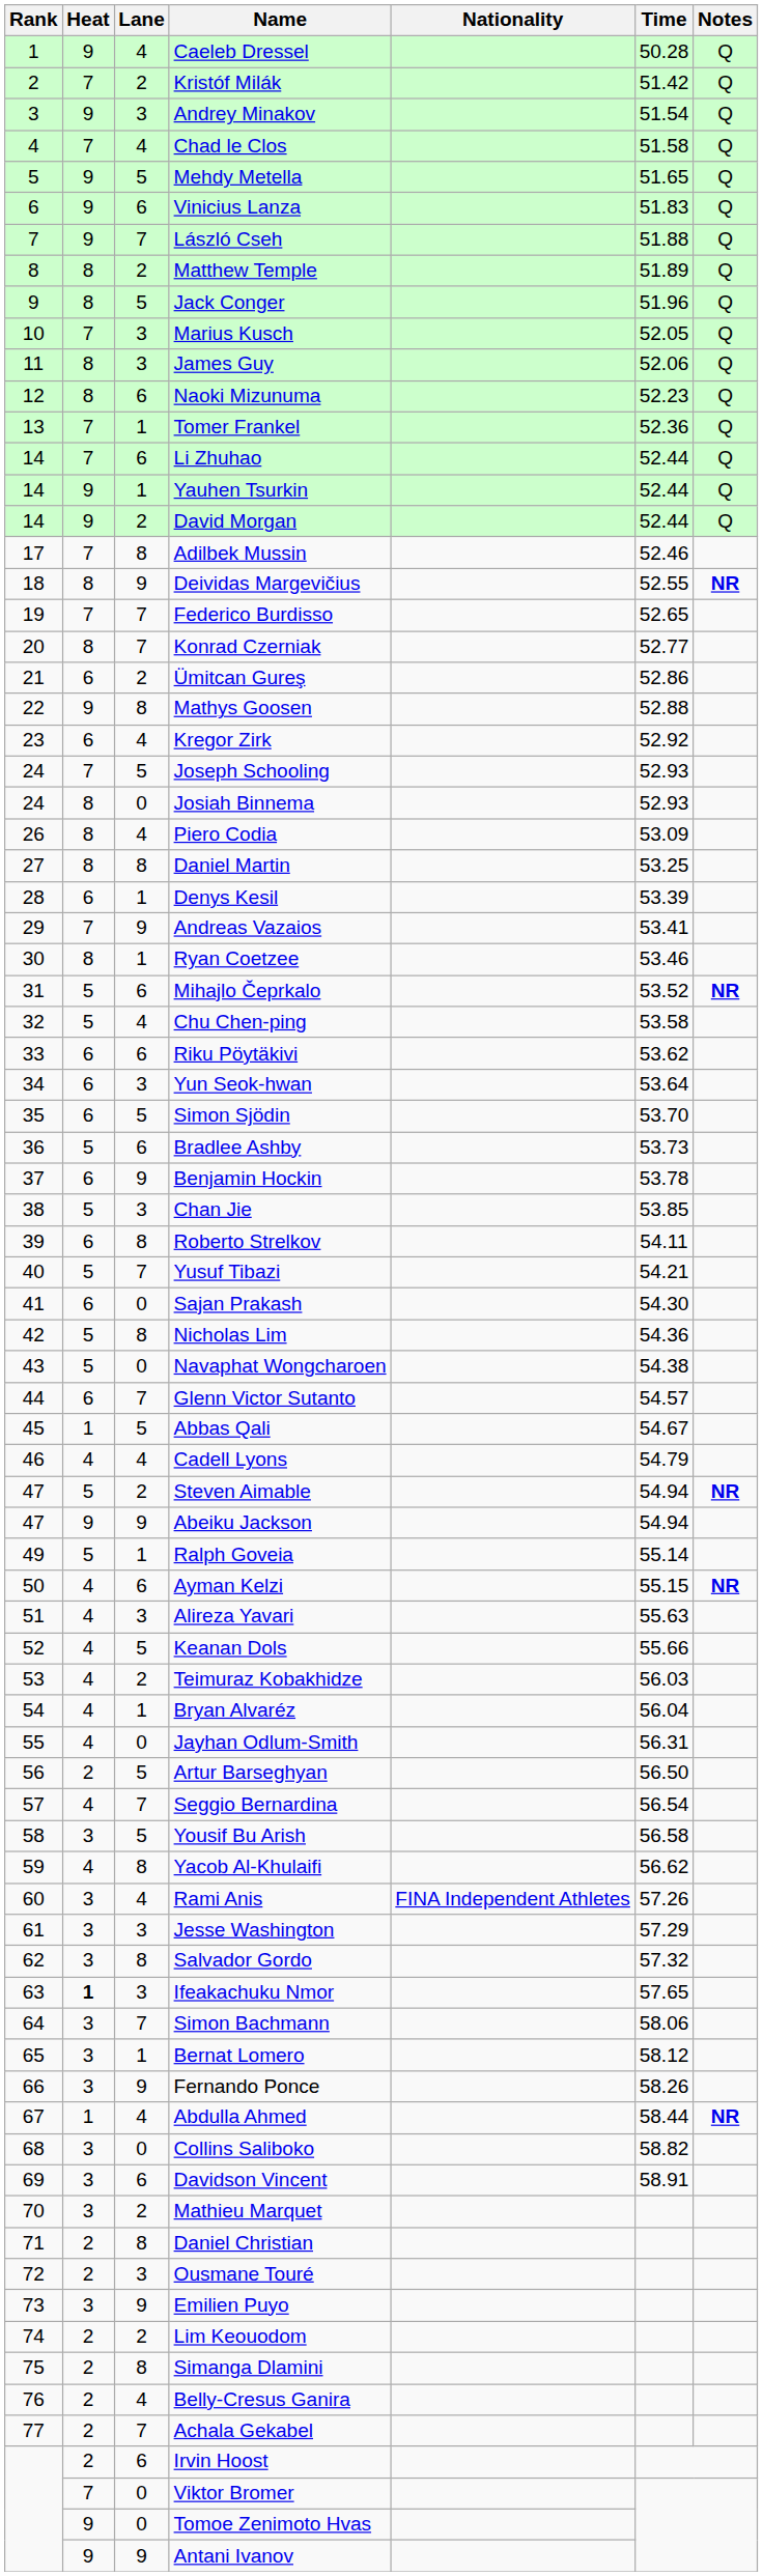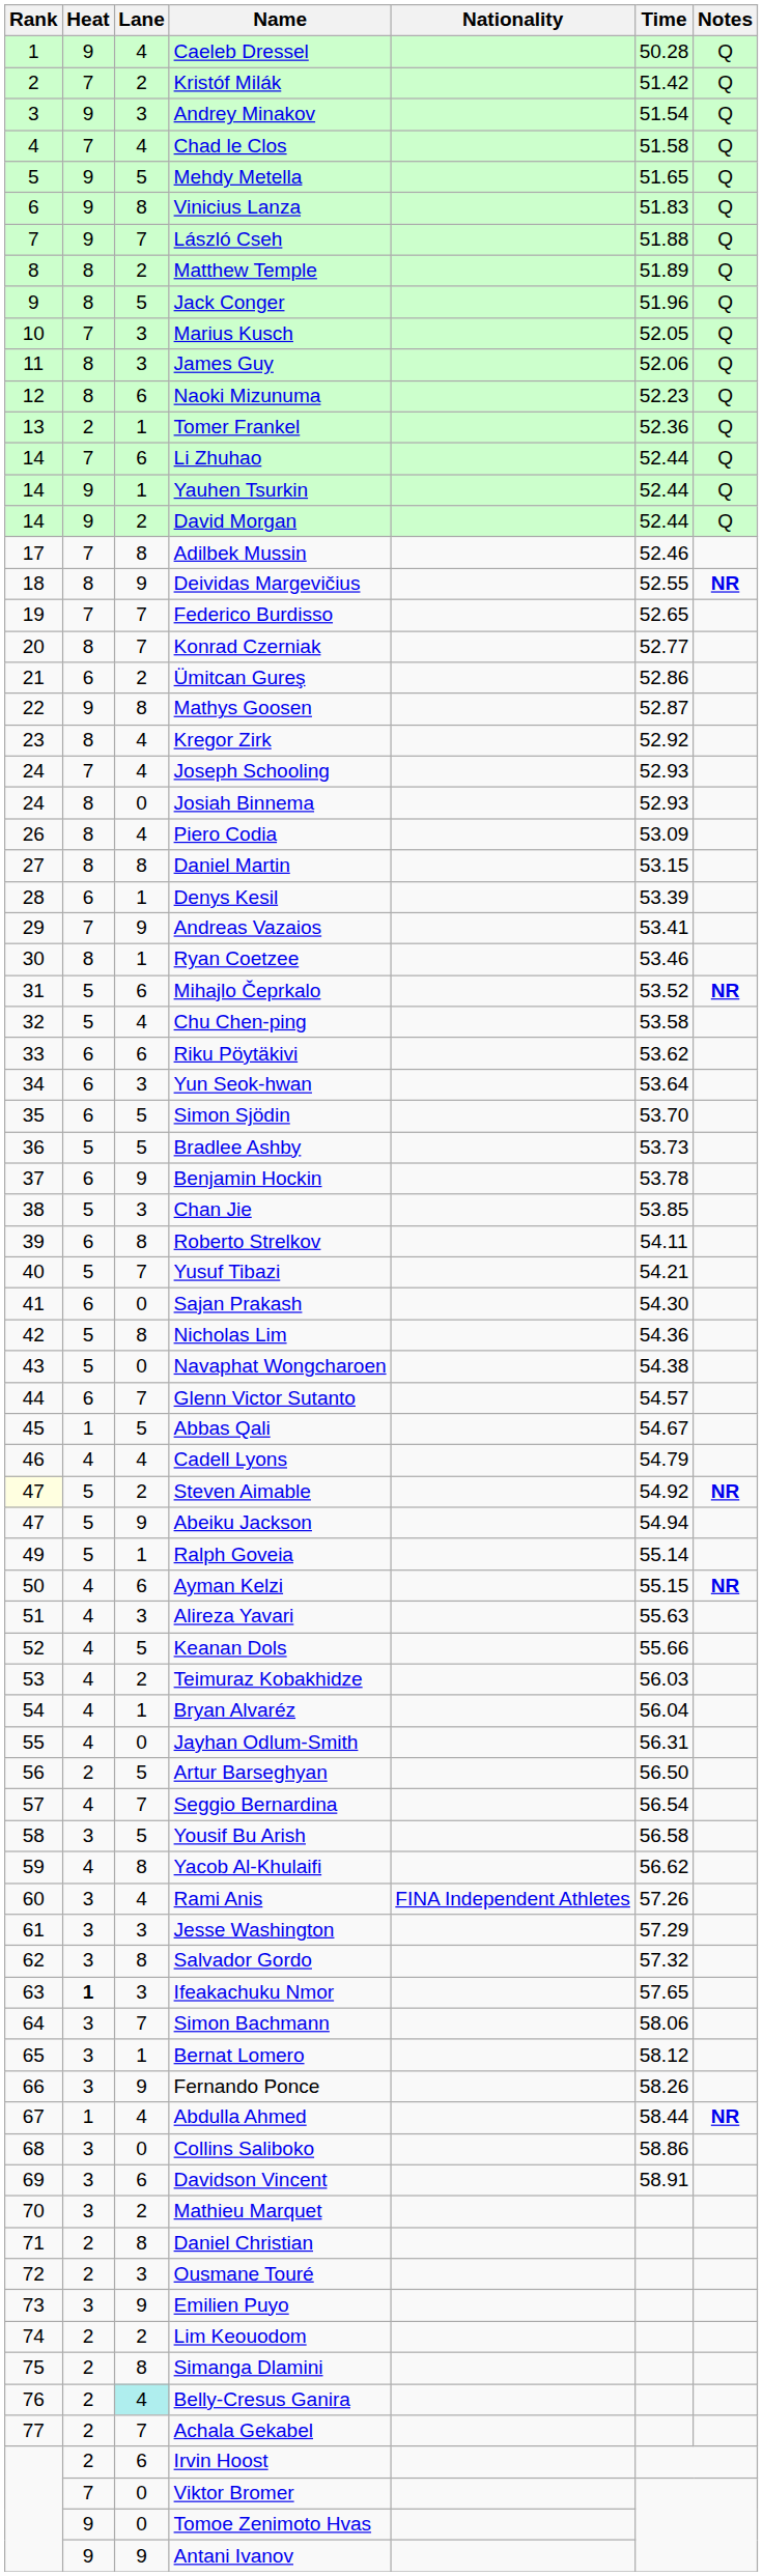 <table class="wikitable sortable" style="text-align:center">
 <tr>
 <th>Rank</th>
 <th>Heat</th>
 <th>Lane</th>
 <th>Name</th>
 <th>Nationality</th>
 <th>Time</th>
 <th>Notes</th>
 </tr>
 <tr bgcolor=ccffcc>
 <td>1</td>
 <td>9</td>
 <td>4</td>
 <td align=left><a href='#'>Caeleb Dressel</a></td>
 <td align=left></td>
 <td>50.28</td>
 <td>Q</td>
 </tr>
 <tr bgcolor=ccffcc>
 <td>2</td>
 <td>7</td>
 <td>2</td>
 <td align=left><a href='#'>Kristóf Milák</a></td>
 <td align=left></td>
 <td>51.42</td>
 <td>Q</td>
 </tr>
 <tr bgcolor=ccffcc>
 <td>3</td>
 <td>9</td>
 <td>3</td>
 <td align=left><a href='#'>Andrey Minakov</a></td>
 <td align=left></td>
 <td>51.54</td>
 <td>Q</td>
 </tr>
 <tr bgcolor=ccffcc>
 <td>4</td>
 <td>7</td>
 <td>4</td>
 <td align=left><a href='#'>Chad le Clos</a></td>
 <td align=left></td>
 <td>51.58</td>
 <td>Q</td>
 </tr>
 <tr bgcolor=ccffcc>
 <td>5</td>
 <td>9</td>
 <td>5</td>
 <td align=left><a href='#'>Mehdy Metella</a></td>
 <td align=left></td>
 <td>51.65</td>
 <td>Q</td>
 </tr>
 <tr bgcolor=ccffcc>
 <td>6</td>
 <td>9</td>
-<td>6</td>
+<td>8</td>
 <td align=left><a href='#'>Vinicius Lanza</a></td>
 <td align=left></td>
 <td>51.83</td>
 <td>Q</td>
 </tr>
 <tr bgcolor=ccffcc>
 <td>7</td>
 <td>9</td>
 <td>7</td>
 <td align=left><a href='#'>László Cseh</a></td>
 <td align=left></td>
 <td>51.88</td>
 <td>Q</td>
 </tr>
 <tr bgcolor=ccffcc>
 <td>8</td>
 <td>8</td>
 <td>2</td>
 <td align=left><a href='#'>Matthew Temple</a></td>
 <td align=left></td>
 <td>51.89</td>
 <td>Q</td>
 </tr>
 <tr bgcolor=ccffcc>
 <td>9</td>
 <td>8</td>
 <td>5</td>
 <td align=left><a href='#'>Jack Conger</a></td>
 <td align=left></td>
 <td>51.96</td>
 <td>Q</td>
 </tr>
 <tr bgcolor=ccffcc>
 <td>10</td>
 <td>7</td>
 <td>3</td>
 <td align=left><a href='#'>Marius Kusch</a></td>
 <td align=left></td>
 <td>52.05</td>
 <td>Q</td>
 </tr>
 <tr bgcolor=ccffcc>
 <td>11</td>
 <td>8</td>
 <td>3</td>
 <td align=left><a href='#'>James Guy</a></td>
 <td align=left></td>
 <td>52.06</td>
 <td>Q</td>
 </tr>
 <tr bgcolor=ccffcc>
 <td>12</td>
 <td>8</td>
 <td>6</td>
 <td align=left><a href='#'>Naoki Mizunuma</a></td>
 <td align=left></td>
 <td>52.23</td>
 <td>Q</td>
 </tr>
 <tr bgcolor=ccffcc>
 <td>13</td>
-<td>7</td>
+<td>2</td>
 <td>1</td>
 <td align=left><a href='#'>Tomer Frankel</a></td>
 <td align=left></td>
 <td>52.36</td>
 <td>Q</td>
 </tr>
 <tr bgcolor=ccffcc>
 <td>14</td>
 <td>7</td>
 <td>6</td>
 <td align=left><a href='#'>Li Zhuhao</a></td>
 <td align=left></td>
 <td>52.44</td>
 <td>Q</td>
 </tr>
 <tr bgcolor=ccffcc>
 <td>14</td>
 <td>9</td>
 <td>1</td>
 <td align=left><a href='#'>Yauhen Tsurkin</a></td>
 <td align=left></td>
 <td>52.44</td>
 <td>Q</td>
 </tr>
 <tr bgcolor=ccffcc>
 <td>14</td>
 <td>9</td>
 <td>2</td>
 <td align=left><a href='#'>David Morgan</a></td>
 <td align=left></td>
 <td>52.44</td>
 <td>Q</td>
 </tr>
 <tr>
 <td>17</td>
 <td>7</td>
 <td>8</td>
 <td align=left><a href='#'>Adilbek Mussin</a></td>
 <td align=left></td>
 <td>52.46</td>
 <td></td>
 </tr>
 <tr>
 <td>18</td>
 <td>8</td>
 <td>9</td>
 <td align=left><a href='#'>Deividas Margevičius</a></td>
 <td align=left></td>
 <td>52.55</td>
 <td><strong><a href='#'>NR</a></strong></td>
 </tr>
 <tr>
 <td>19</td>
 <td>7</td>
 <td>7</td>
 <td align=left><a href='#'>Federico Burdisso</a></td>
 <td align=left></td>
 <td>52.65</td>
 <td></td>
 </tr>
 <tr>
 <td>20</td>
 <td>8</td>
 <td>7</td>
 <td align=left><a href='#'>Konrad Czerniak</a></td>
 <td align=left></td>
 <td>52.77</td>
 <td></td>
 </tr>
 <tr>
 <td>21</td>
 <td>6</td>
 <td>2</td>
 <td align=left><a href='#'>Ümitcan Gureş</a></td>
 <td align=left></td>
 <td>52.86</td>
 <td></td>
 </tr>
 <tr>
 <td>22</td>
 <td>9</td>
 <td>8</td>
 <td align=left><a href='#'>Mathys Goosen</a></td>
 <td align=left></td>
-<td>52.88</td>
+<td>52.87</td>
 <td></td>
 </tr>
 <tr>
 <td>23</td>
-<td>6</td>
+<td>8</td>
 <td>4</td>
 <td align=left><a href='#'>Kregor Zirk</a></td>
 <td align=left></td>
 <td>52.92</td>
 <td></td>
 </tr>
 <tr>
 <td>24</td>
 <td>7</td>
-<td>5</td>
+<td>4</td>
 <td align=left><a href='#'>Joseph Schooling</a></td>
 <td align=left></td>
 <td>52.93</td>
 <td></td>
 </tr>
 <tr>
 <td>24</td>
 <td>8</td>
 <td>0</td>
 <td align=left><a href='#'>Josiah Binnema</a></td>
 <td align=left></td>
 <td>52.93</td>
 <td></td>
 </tr>
 <tr>
 <td>26</td>
 <td>8</td>
 <td>4</td>
 <td align=left><a href='#'>Piero Codia</a></td>
 <td align=left></td>
 <td>53.09</td>
 <td></td>
 </tr>
 <tr>
 <td>27</td>
 <td>8</td>
 <td>8</td>
 <td align=left><a href='#'>Daniel Martin</a></td>
 <td align=left></td>
-<td>53.25</td>
+<td>53.15</td>
 <td></td>
 </tr>
 <tr>
 <td>28</td>
 <td>6</td>
 <td>1</td>
 <td align=left><a href='#'>Denys Kesil</a></td>
 <td align=left></td>
 <td>53.39</td>
 <td></td>
 </tr>
 <tr>
 <td>29</td>
 <td>7</td>
 <td>9</td>
 <td align=left><a href='#'>Andreas Vazaios</a></td>
 <td align=left></td>
 <td>53.41</td>
 <td></td>
 </tr>
 <tr>
 <td>30</td>
 <td>8</td>
 <td>1</td>
 <td align=left><a href='#'>Ryan Coetzee</a></td>
 <td align=left></td>
 <td>53.46</td>
 <td></td>
 </tr>
 <tr>
 <td>31</td>
 <td>5</td>
 <td>6</td>
 <td align=left><a href='#'>Mihajlo Čeprkalo</a></td>
 <td align=left></td>
 <td>53.52</td>
 <td><strong><a href='#'>NR</a></strong></td>
 </tr>
 <tr>
 <td>32</td>
 <td>5</td>
 <td>4</td>
 <td align=left><a href='#'>Chu Chen-ping</a></td>
 <td align=left></td>
 <td>53.58</td>
 <td></td>
 </tr>
 <tr>
 <td>33</td>
 <td>6</td>
 <td>6</td>
 <td align=left><a href='#'>Riku Pöytäkivi</a></td>
 <td align=left></td>
 <td>53.62</td>
 <td></td>
 </tr>
 <tr>
 <td>34</td>
 <td>6</td>
 <td>3</td>
 <td align=left><a href='#'>Yun Seok-hwan</a></td>
 <td align=left></td>
 <td>53.64</td>
 <td></td>
 </tr>
 <tr>
 <td>35</td>
 <td>6</td>
 <td>5</td>
 <td align=left><a href='#'>Simon Sjödin</a></td>
 <td align=left></td>
 <td>53.70</td>
 <td></td>
 </tr>
 <tr>
 <td>36</td>
 <td>5</td>
-<td>6</td>
+<td>5</td>
 <td align=left><a href='#'>Bradlee Ashby</a></td>
 <td align=left></td>
 <td>53.73</td>
 <td></td>
 </tr>
 <tr>
 <td>37</td>
 <td>6</td>
 <td>9</td>
 <td align=left><a href='#'>Benjamin Hockin</a></td>
 <td align=left></td>
 <td>53.78</td>
 <td></td>
 </tr>
 <tr>
 <td>38</td>
 <td>5</td>
 <td>3</td>
 <td align=left><a href='#'>Chan Jie</a></td>
 <td align=left></td>
 <td>53.85</td>
 <td></td>
 </tr>
 <tr>
 <td>39</td>
 <td>6</td>
 <td>8</td>
 <td align=left><a href='#'>Roberto Strelkov</a></td>
 <td align=left></td>
 <td>54.11</td>
 <td></td>
 </tr>
 <tr>
 <td>40</td>
 <td>5</td>
 <td>7</td>
 <td align=left><a href='#'>Yusuf Tibazi</a></td>
 <td align=left></td>
 <td>54.21</td>
 <td></td>
 </tr>
 <tr>
 <td>41</td>
 <td>6</td>
 <td>0</td>
 <td align=left><a href='#'>Sajan Prakash</a></td>
 <td align=left></td>
 <td>54.30</td>
 <td></td>
 </tr>
 <tr>
 <td>42</td>
 <td>5</td>
 <td>8</td>
 <td align=left><a href='#'>Nicholas Lim</a></td>
 <td align=left></td>
 <td>54.36</td>
 <td></td>
 </tr>
 <tr>
 <td>43</td>
 <td>5</td>
 <td>0</td>
 <td align=left><a href='#'>Navaphat Wongcharoen</a></td>
 <td align=left></td>
 <td>54.38</td>
 <td></td>
 </tr>
 <tr>
 <td>44</td>
 <td>6</td>
 <td>7</td>
 <td align=left><a href='#'>Glenn Victor Sutanto</a></td>
 <td align=left></td>
 <td>54.57</td>
 <td></td>
 </tr>
 <tr>
 <td>45</td>
 <td>1</td>
 <td>5</td>
 <td align=left><a href='#'>Abbas Qali</a></td>
 <td align=left></td>
 <td>54.67</td>
 <td></td>
 </tr>
 <tr>
 <td>46</td>
 <td>4</td>
 <td>4</td>
 <td align=left><a href='#'>Cadell Lyons</a></td>
 <td align=left></td>
 <td>54.79</td>
 <td></td>
 </tr>
 <tr>
-<td>47</td>
+<td style="background: lightyellow;">47</td>
 <td>5</td>
 <td>2</td>
 <td align=left><a href='#'>Steven Aimable</a></td>
 <td align=left></td>
-<td>54.94</td>
+<td>54.92</td>
 <td><strong><a href='#'>NR</a></strong></td>
 </tr>
 <tr>
 <td>47</td>
-<td>9</td>
+<td>5</td>
 <td>9</td>
 <td align=left><a href='#'>Abeiku Jackson</a></td>
 <td align=left></td>
 <td>54.94</td>
 <td></td>
 </tr>
 <tr>
 <td>49</td>
 <td>5</td>
 <td>1</td>
 <td align=left><a href='#'>Ralph Goveia</a></td>
 <td align=left></td>
 <td>55.14</td>
 <td></td>
 </tr>
 <tr>
 <td>50</td>
 <td>4</td>
 <td>6</td>
 <td align=left><a href='#'>Ayman Kelzi</a></td>
 <td align=left></td>
 <td>55.15</td>
 <td><strong><a href='#'>NR</a></strong></td>
 </tr>
 <tr>
 <td>51</td>
 <td>4</td>
 <td>3</td>
 <td align=left><a href='#'>Alireza Yavari</a></td>
 <td align=left></td>
 <td>55.63</td>
 <td></td>
 </tr>
 <tr>
 <td>52</td>
 <td>4</td>
 <td>5</td>
 <td align=left><a href='#'>Keanan Dols</a></td>
 <td align=left></td>
 <td>55.66</td>
 <td></td>
 </tr>
 <tr>
 <td>53</td>
 <td>4</td>
 <td>2</td>
 <td align=left><a href='#'>Teimuraz Kobakhidze</a></td>
 <td align=left></td>
 <td>56.03</td>
 <td></td>
 </tr>
 <tr>
 <td>54</td>
 <td>4</td>
 <td>1</td>
 <td align=left><a href='#'>Bryan Alvaréz</a></td>
 <td align=left></td>
 <td>56.04</td>
 <td></td>
 </tr>
 <tr>
 <td>55</td>
 <td>4</td>
 <td>0</td>
 <td align=left><a href='#'>Jayhan Odlum-Smith</a></td>
 <td align=left></td>
 <td>56.31</td>
 <td></td>
 </tr>
 <tr>
 <td>56</td>
 <td>2</td>
 <td>5</td>
 <td align=left><a href='#'>Artur Barseghyan</a></td>
 <td align=left></td>
 <td>56.50</td>
 <td></td>
 </tr>
 <tr>
 <td>57</td>
 <td>4</td>
 <td>7</td>
 <td align=left><a href='#'>Seggio Bernardina</a></td>
 <td align=left></td>
 <td>56.54</td>
 <td></td>
 </tr>
 <tr>
 <td>58</td>
 <td>3</td>
 <td>5</td>
 <td align=left><a href='#'>Yousif Bu Arish</a></td>
 <td align=left></td>
 <td>56.58</td>
 <td></td>
 </tr>
 <tr>
 <td>59</td>
 <td>4</td>
 <td>8</td>
 <td align=left><a href='#'>Yacob Al-Khulaifi</a></td>
 <td align=left></td>
 <td>56.62</td>
 <td></td>
 </tr>
 <tr>
 <td>60</td>
 <td>3</td>
 <td>4</td>
 <td align=left><a href='#'>Rami Anis</a></td>
 <td align=left><a href='#'>FINA Independent Athletes</a></td>
 <td>57.26</td>
 <td></td>
 </tr>
 <tr>
 <td>61</td>
 <td>3</td>
 <td>3</td>
 <td align=left><a href='#'>Jesse Washington</a></td>
 <td align=left></td>
 <td>57.29</td>
 <td></td>
 </tr>
 <tr>
 <td>62</td>
 <td>3</td>
 <td>8</td>
 <td align=left><a href='#'>Salvador Gordo</a></td>
 <td align=left></td>
 <td>57.32</td>
 <td></td>
 </tr>
 <tr>
 <td>63</td>
 <td><strong>1</strong></td>
 <td>3</td>
 <td align=left><a href='#'>Ifeakachuku Nmor</a></td>
 <td align=left></td>
 <td>57.65</td>
 <td></td>
 </tr>
 <tr>
 <td>64</td>
 <td>3</td>
 <td>7</td>
 <td align=left><a href='#'>Simon Bachmann</a></td>
 <td align=left></td>
 <td>58.06</td>
 <td></td>
 </tr>
 <tr>
 <td>65</td>
 <td>3</td>
 <td>1</td>
 <td align=left><a href='#'>Bernat Lomero</a></td>
 <td align=left></td>
 <td>58.12</td>
 <td></td>
 </tr>
 <tr>
 <td>66</td>
 <td>3</td>
 <td>9</td>
 <td align=left>Fernando Ponce</td>
 <td align=left></td>
 <td>58.26</td>
 <td></td>
 </tr>
 <tr>
 <td>67</td>
 <td>1</td>
 <td>4</td>
 <td align=left><a href='#'>Abdulla Ahmed</a></td>
 <td align=left></td>
 <td>58.44</td>
 <td><strong><a href='#'>NR</a></strong></td>
 </tr>
 <tr>
 <td>68</td>
 <td>3</td>
 <td>0</td>
 <td align=left><a href='#'>Collins Saliboko</a></td>
 <td align=left></td>
-<td>58.82</td>
+<td>58.86</td>
 <td></td>
 </tr>
 <tr>
 <td>69</td>
 <td>3</td>
 <td>6</td>
 <td align=left><a href='#'>Davidson Vincent</a></td>
 <td align=left></td>
 <td>58.91</td>
 <td></td>
 </tr>
 <tr>
 <td>70</td>
 <td>3</td>
 <td>2</td>
 <td align=left><a href='#'>Mathieu Marquet</a></td>
 <td align=left></td>
 <td></td>
 <td></td>
 </tr>
 <tr>
 <td>71</td>
 <td>2</td>
 <td>8</td>
 <td align=left><a href='#'>Daniel Christian</a></td>
 <td align=left></td>
 <td></td>
 <td></td>
 </tr>
 <tr>
 <td>72</td>
 <td>2</td>
 <td>3</td>
 <td align=left><a href='#'>Ousmane Touré</a></td>
 <td align=left></td>
 <td></td>
 <td></td>
 </tr>
 <tr>
 <td>73</td>
 <td>3</td>
 <td>9</td>
 <td align=left><a href='#'>Emilien Puyo</a></td>
 <td align=left></td>
 <td></td>
 <td></td>
 </tr>
 <tr>
 <td>74</td>
 <td>2</td>
 <td>2</td>
 <td align=left><a href='#'>Lim Keouodom</a></td>
 <td align=left></td>
 <td></td>
 <td></td>
 </tr>
 <tr>
 <td>75</td>
 <td>2</td>
 <td>8</td>
 <td align=left><a href='#'>Simanga Dlamini</a></td>
 <td align=left></td>
 <td></td>
 <td></td>
 </tr>
 <tr>
 <td>76</td>
 <td>2</td>
-<td>4</td>
+<td style="background: paleturquoise;">4</td>
 <td align=left><a href='#'>Belly-Cresus Ganira</a></td>
 <td align=left></td>
 <td></td>
 <td></td>
 </tr>
 <tr>
 <td>77</td>
 <td>2</td>
 <td>7</td>
 <td align=left><a href='#'>Achala Gekabel</a></td>
 <td align=left></td>
 <td></td>
 <td></td>
 </tr>
 <tr>
 <td rowspan=4></td>
 <td>2</td>
 <td>6</td>
 <td align=left><a href='#'>Irvin Hoost</a></td>
 <td align=left></td>
 <td colspan=2></td>
 </tr>
 <tr>
 <td>7</td>
 <td>0</td>
 <td align=left><a href='#'>Viktor Bromer</a></td>
 <td align=left></td>
 <td colspan=2 rowspan=3></td>
 </tr>
 <tr>
 <td>9</td>
 <td>0</td>
 <td align=left><a href='#'>Tomoe Zenimoto Hvas</a></td>
 <td align=left></td>
 </tr>
 <tr>
 <td>9</td>
 <td>9</td>
 <td align=left><a href='#'>Antani Ivanov</a></td>
 <td align=left></td>
 </tr>
 </table>
